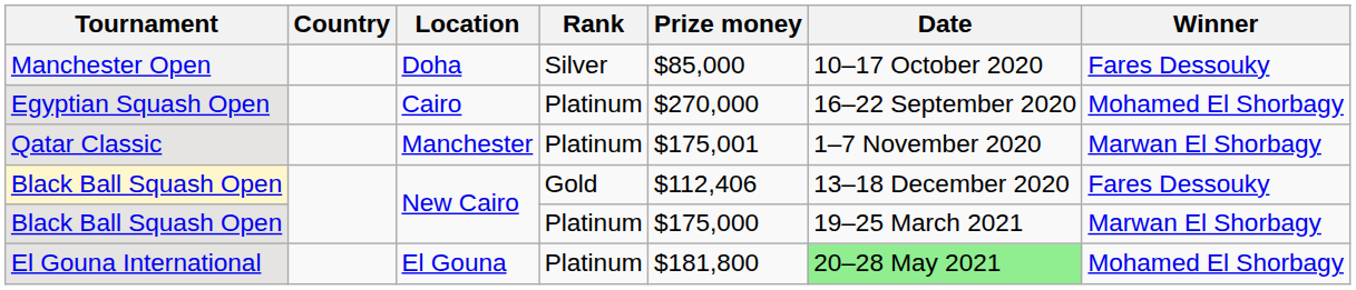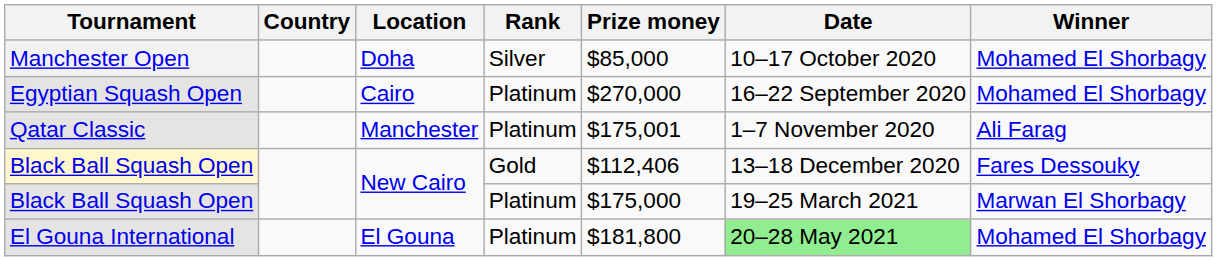 <table class=wikitable>
 <tr>
 <th>Tournament</th>
 <th>Country</th>
 <th>Location</th>
 <th>Rank</th>
 <th>Prize money</th>
 <th>Date</th>
 <th>Winner</th>
 </tr>
 <tr>
 <td style="background:#f2f2f2;"><a href='#'>Manchester Open</a></td>
 <td></td>
 <td><a href='#'>Doha</a></td>
 <td>Silver</td>
 <td>$85,000</td>
 <td>10–17 October 2020</td>
-<td> <a href='#'>Fares Dessouky</a></td>
+<td> <a href='#'>Mohamed El Shorbagy</a></td>
 </tr>
 <tr>
 <td style="background:#E5E4E2;"><a href='#'> Egyptian Squash Open</a></td>
 <td></td>
 <td><a href='#'>Cairo</a></td>
 <td>Platinum</td>
 <td>$270,000</td>
 <td>16–22 September 2020</td>
 <td> <a href='#'>Mohamed El Shorbagy</a></td>
 </tr>
 <tr>
 <td style="background:#E5E4E2;"><a href='#'>Qatar Classic</a></td>
 <td></td>
 <td><a href='#'>Manchester</a></td>
 <td>Platinum</td>
 <td>$175,001</td>
 <td>1–7 November 2020</td>
-<td> <a href='#'>Marwan El Shorbagy</a></td>
+<td> <a href='#'>Ali Farag</a></td>
 </tr>
 <tr>
 <td style="background:#fff7cc;"><a href='#'> Black Ball Squash Open</a></td>
 <td rowspan=2></td>
 <td rowspan=2><a href='#'>New Cairo</a></td>
 <td>Gold</td>
 <td>$112,406</td>
 <td>13–18 December 2020</td>
 <td> <a href='#'>Fares Dessouky</a></td>
 </tr>
 <tr>
 <td style="background:#E5E4E2;"><a href='#'> Black Ball Squash Open</a></td>
 <td>Platinum</td>
 <td>$175,000</td>
 <td>19–25 March 2021</td>
 <td> <a href='#'>Marwan El Shorbagy</a></td>
 </tr>
 <tr>
 <td style="background:#E5E4E2;"><a href='#'>El Gouna International</a></td>
 <td></td>
 <td><a href='#'>El Gouna</a></td>
 <td>Platinum</td>
 <td>$181,800</td>
 <td style="background: lightgreen;">20–28 May 2021</td>
 <td> <a href='#'>Mohamed El Shorbagy</a></td>
 </tr>
 </table>
